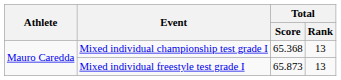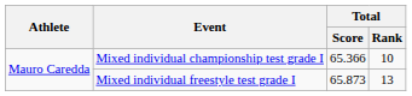 <table class=wikitable style="font-size:90%">
 <tr>
 <th rowspan="2">Athlete</th>
 <th rowspan="2">Event</th>
 <th colspan="2">Total</th>
 </tr>
 <tr>
 <th>Score</th>
 <th>Rank</th>
 </tr>
 <tr>
 <td rowspan="2"><a href='#'>Mauro Caredda</a></td>
 <td><a href='#'>Mixed individual championship test grade I</a></td>
-<td align="center">65.368</td>
-<td align="center">13</td>
+<td align="center">65.366</td>
+<td align="center">10</td>
 </tr>
 <tr>
 <td><a href='#'>Mixed individual freestyle test grade I</a></td>
 <td align="center">65.873</td>
 <td align="center">13</td>
 </tr>
 </table>
